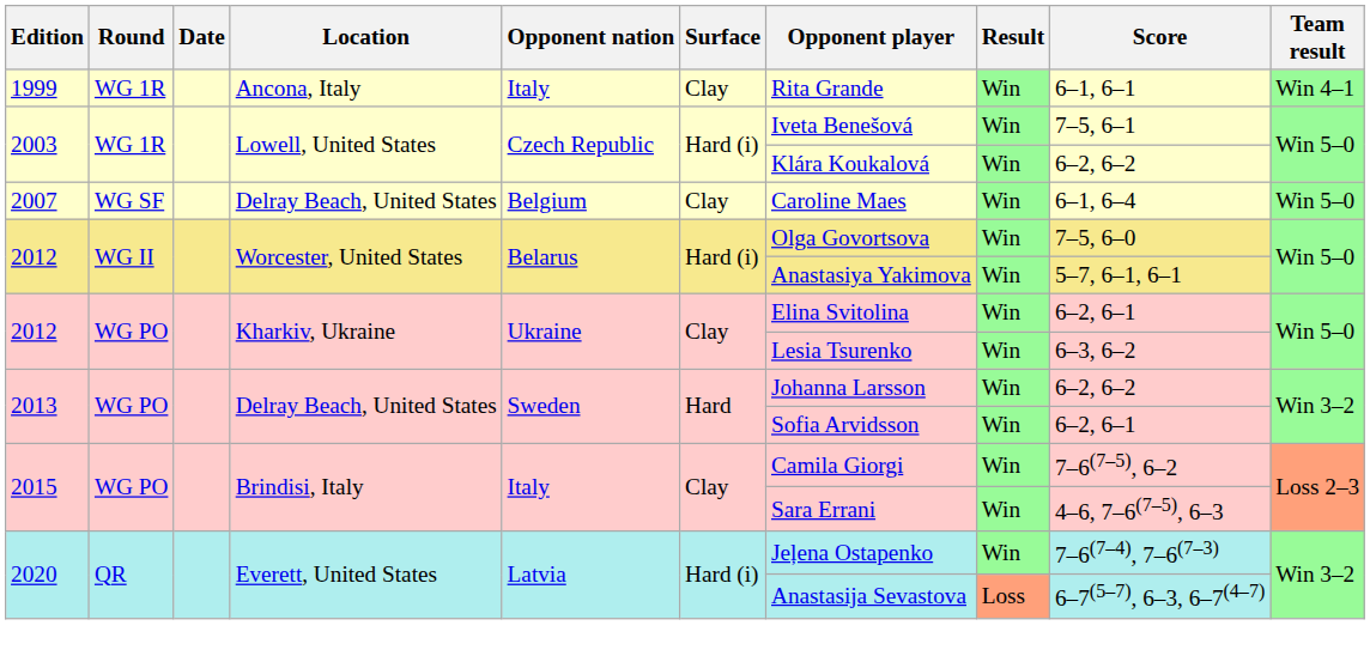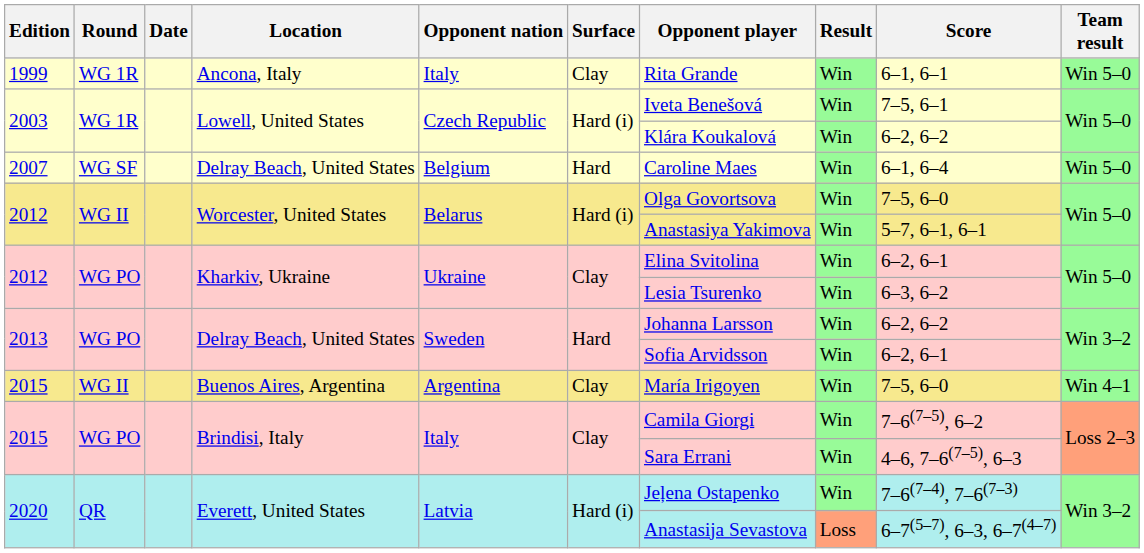 <table class="wikitable sortable" style=font-size:97%>
 <tr>
 <th>Edition</th>
 <th>Round</th>
 <th>Date</th>
 <th>Location</th>
 <th>Opponent nation</th>
 <th>Surface</th>
 <th>Opponent player</th>
 <th>Result</th>
 <th class="unsortable">Score</th>
 <th>Team<br>result</th>
 </tr>
 <tr bgcolor=ffffcc>
 <td><a href='#'>1999</a></td>
 <td><a href='#'>WG 1R</a></td>
 <td></td>
 <td><a href='#'>Ancona</a>, Italy</td>
 <td> <a href='#'>Italy</a></td>
 <td>Clay</td>
 <td><a href='#'>Rita Grande</a></td>
 <td bgcolor=98FB98>Win</td>
 <td>6–1, 6–1</td>
-<td bgcolor=98FB98>Win 4–1</td>
+<td bgcolor=98FB98>Win 5–0</td>
 </tr>
 <tr bgcolor=ffffcc>
 <td rowspan="2"><a href='#'>2003</a></td>
 <td rowspan="2"><a href='#'>WG 1R</a></td>
 <td rowspan="2"></td>
 <td rowspan="2"><a href='#'>Lowell</a>, United States</td>
 <td rowspan="2"> <a href='#'>Czech Republic</a></td>
 <td rowspan="2">Hard (i)</td>
 <td><a href='#'>Iveta Benešová</a></td>
 <td bgcolor=98FB98>Win</td>
 <td>7–5, 6–1</td>
 <td rowspan="2" bgcolor=98FB98>Win 5–0</td>
 </tr>
 <tr bgcolor=ffffcc>
 <td><a href='#'>Klára Koukalová</a></td>
 <td bgcolor=98FB98>Win</td>
 <td>6–2, 6–2</td>
 </tr>
 <tr bgcolor=ffffcc>
 <td><a href='#'>2007</a></td>
 <td><a href='#'>WG SF</a></td>
 <td></td>
 <td><a href='#'>Delray Beach</a>, United States</td>
 <td> <a href='#'>Belgium</a></td>
-<td>Clay</td>
+<td>Hard</td>
 <td><a href='#'>Caroline Maes</a></td>
 <td bgcolor=98FB98>Win</td>
 <td>6–1, 6–4</td>
 <td bgcolor=98FB98>Win 5–0</td>
 </tr>
 <tr bgcolor=F7E98E>
 <td rowspan="2"><a href='#'>2012</a></td>
 <td rowspan="2"><a href='#'>WG II</a></td>
 <td rowspan="2"></td>
 <td rowspan="2"><a href='#'>Worcester</a>, United States</td>
 <td rowspan="2"> <a href='#'>Belarus</a></td>
 <td rowspan="2">Hard (i)</td>
 <td><a href='#'>Olga Govortsova</a></td>
 <td bgcolor=98FB98>Win</td>
 <td>7–5, 6–0</td>
 <td rowspan="2" bgcolor=98FB98>Win 5–0</td>
 </tr>
 <tr bgcolor=F7E98E>
 <td><a href='#'>Anastasiya Yakimova</a></td>
 <td bgcolor=98FB98>Win</td>
 <td>5–7, 6–1, 6–1</td>
 </tr>
 <tr bgcolor=ffcccc>
 <td rowspan="2"><a href='#'>2012</a></td>
 <td rowspan="2"><a href='#'>WG PO</a></td>
 <td rowspan="2"></td>
 <td rowspan="2"><a href='#'>Kharkiv</a>, Ukraine</td>
 <td rowspan="2"> <a href='#'>Ukraine</a></td>
 <td rowspan="2">Clay</td>
 <td><a href='#'>Elina Svitolina</a></td>
 <td bgcolor=98FB98>Win</td>
 <td>6–2, 6–1</td>
 <td rowspan="2" bgcolor=98FB98>Win 5–0</td>
 </tr>
 <tr bgcolor=ffcccc>
 <td><a href='#'>Lesia Tsurenko</a></td>
 <td bgcolor=98FB98>Win</td>
 <td>6–3, 6–2</td>
 </tr>
 <tr bgcolor=ffcccc>
 <td rowspan="2"><a href='#'>2013</a></td>
 <td rowspan="2"><a href='#'>WG PO</a></td>
 <td rowspan="2"></td>
 <td rowspan="2"><a href='#'>Delray Beach</a>, United States</td>
 <td rowspan="2"> <a href='#'>Sweden</a></td>
 <td rowspan="2">Hard</td>
 <td><a href='#'>Johanna Larsson</a></td>
 <td bgcolor=98FB98>Win</td>
 <td>6–2, 6–2</td>
 <td rowspan="2" bgcolor=98FB98>Win 3–2</td>
 </tr>
 <tr bgcolor=ffcccc>
 <td><a href='#'>Sofia Arvidsson</a></td>
 <td bgcolor=98FB98>Win</td>
 <td>6–2, 6–1</td>
 </tr>
+<tr bgcolor=F7E98E>
+<td><a href='#'>2015</a></td>
+<td><a href='#'>WG II</a></td>
+<td></td>
+<td><a href='#'>Buenos Aires</a>, Argentina</td>
+<td> <a href='#'>Argentina</a></td>
+<td>Clay</td>
+<td><a href='#'>María Irigoyen</a></td>
+<td bgcolor=98FB98>Win</td>
+<td>7–5, 6–0</td>
+<td bgcolor=98FB98>Win 4–1</td>
+</tr>
 <tr bgcolor=ffcccc>
 <td rowspan="2"><a href='#'>2015</a></td>
 <td rowspan="2"><a href='#'>WG PO</a></td>
 <td rowspan="2"></td>
 <td rowspan="2"><a href='#'>Brindisi</a>, Italy</td>
 <td rowspan="2"> <a href='#'>Italy</a></td>
 <td rowspan="2">Clay</td>
 <td><a href='#'>Camila Giorgi</a></td>
 <td bgcolor=98FB98>Win</td>
 <td>7–6<sup>(7–5)</sup>, 6–2</td>
 <td rowspan="2" bgcolor=ffa07a>Loss 2–3</td>
 </tr>
 <tr bgcolor=ffcccc>
 <td><a href='#'>Sara Errani</a></td>
 <td bgcolor=98FB98>Win</td>
 <td>4–6, 7–6<sup>(7–5)</sup>, 6–3</td>
 </tr>
 <tr bgcolor=afeeee>
 <td rowspan="2"><a href='#'>2020</a></td>
 <td rowspan="2"><a href='#'>QR</a></td>
 <td rowspan="2"></td>
 <td rowspan="2"><a href='#'>Everett</a>, United States</td>
 <td rowspan="2"> <a href='#'>Latvia</a></td>
 <td rowspan="2">Hard (i)</td>
 <td><a href='#'>Jeļena Ostapenko</a></td>
 <td bgcolor=98FB98>Win</td>
 <td>7–6<sup>(7–4)</sup>, 7–6<sup>(7–3)</sup></td>
 <td rowspan="2" bgcolor=98FB98>Win 3–2</td>
 </tr>
 <tr bgcolor=afeeee>
 <td><a href='#'>Anastasija Sevastova</a></td>
 <td bgcolor=ffa07a>Loss</td>
 <td>6–7<sup>(5–7)</sup>, 6–3, 6–7<sup>(4–7)</sup></td>
 </tr>
 </table>
